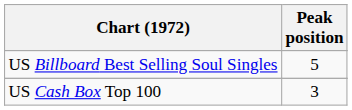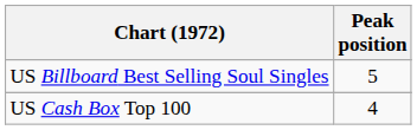 <table class="wikitable sortable">
 <tr>
 <th>Chart (1972)</th>
 <th>Peak<br>position</th>
 </tr>
 <tr>
 </tr>
 <tr>
 <td>US <a href='#'><em>Billboard</em> Best Selling Soul Singles</a></td>
 <td style="text-align:center;">5</td>
 </tr>
 <tr>
 </tr>
 <tr>
 <td>US <a href='#'><em>Cash Box</em></a> Top 100</td>
-<td style="text-align:center;">3</td>
+<td style="text-align:center;">4</td>
 </tr>
 </table>
